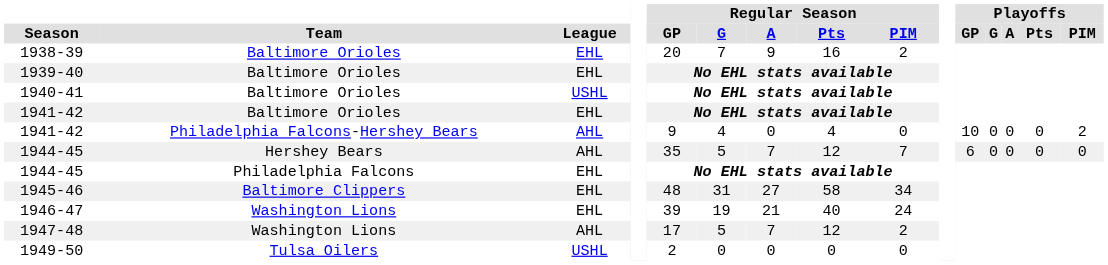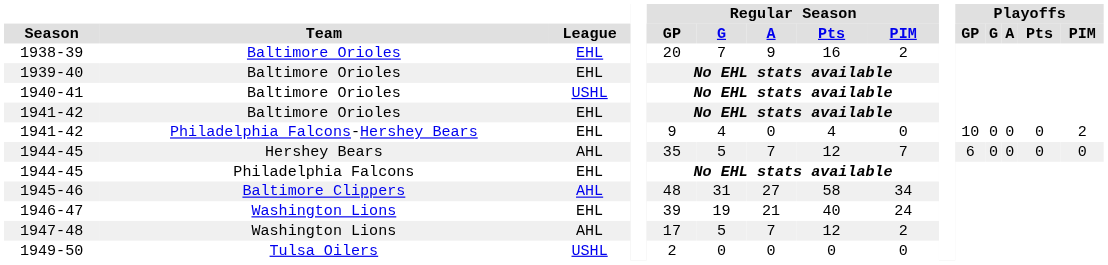 <table border="0" cellpadding="1" cellspacing="0" style="text-align:center; width:75%">
 <tr style="background:#e0e0e0;">
 <th colspan="3" style="background:#fff;"> </th>
 <th rowspan="99" style="background:#fff;"> </th>
 <th colspan="5">Regular Season</th>
 <th rowspan="99" style="background:#fff;"> </th>
 <th colspan="5">Playoffs</th>
 </tr>
 <tr style="background:#e0e0e0;">
 <th>Season</th>
 <th>Team</th>
 <th>League</th>
 <th>GP</th>
 <th><a href='#'>G</a></th>
 <th><a href='#'>A</a></th>
 <th><a href='#'>Pts</a></th>
 <th><a href='#'>PIM</a></th>
 <th>GP</th>
 <th>G</th>
 <th>A</th>
 <th>Pts</th>
 <th>PIM</th>
 </tr>
 <tr>
 <td>1938-39</td>
 <td><a href='#'>Baltimore Orioles</a></td>
 <td><a href='#'>EHL</a></td>
 <td>20</td>
 <td>7</td>
 <td>9</td>
 <td>16</td>
 <td>2</td>
 </tr>
 <tr style="background:#f0f0f0;">
 <td>1939-40</td>
 <td>Baltimore Orioles</td>
 <td>EHL</td>
 <td colspan="5" align="center"><strong><em>No EHL stats available</em></strong></td>
 </tr>
 <tr>
 <td>1940-41</td>
 <td>Baltimore Orioles</td>
 <td><a href='#'>USHL</a></td>
 <td colspan="5" align="center"><strong><em>No EHL stats available</em></strong></td>
 </tr>
 <tr style="background:#f0f0f0;">
 <td>1941-42</td>
 <td>Baltimore Orioles</td>
 <td>EHL</td>
 <td colspan="5" align="center"><strong><em>No EHL stats available</em></strong></td>
 </tr>
 <tr>
 <td>1941-42</td>
 <td><a href='#'>Philadelphia Falcons</a>-<a href='#'>Hershey Bears</a></td>
-<td><a href='#'>AHL</a></td>
+<td>EHL</td>
 <td>9</td>
 <td>4</td>
 <td>0</td>
 <td>4</td>
 <td>0</td>
 <td>10</td>
 <td>0</td>
 <td>0</td>
 <td>0</td>
 <td>2</td>
 </tr>
 <tr style="background:#f0f0f0;">
 <td>1944-45</td>
 <td>Hershey Bears</td>
 <td>AHL</td>
 <td>35</td>
 <td>5</td>
 <td>7</td>
 <td>12</td>
 <td>7</td>
 <td>6</td>
 <td>0</td>
 <td>0</td>
 <td>0</td>
 <td>0</td>
 </tr>
 <tr>
 <td>1944-45</td>
 <td>Philadelphia Falcons</td>
 <td>EHL</td>
 <td colspan="5" align="center"><strong><em>No EHL stats available</em></strong></td>
 </tr>
 <tr style="background:#f0f0f0;">
 <td>1945-46</td>
 <td><a href='#'>Baltimore Clippers</a></td>
-<td>EHL</td>
+<td><a href='#'>AHL</a></td>
 <td>48</td>
 <td>31</td>
 <td>27</td>
 <td>58</td>
 <td>34</td>
 </tr>
 <tr>
 <td>1946-47</td>
 <td><a href='#'>Washington Lions</a></td>
 <td>EHL</td>
 <td>39</td>
 <td>19</td>
 <td>21</td>
 <td>40</td>
 <td>24</td>
 </tr>
 <tr style="background:#f0f0f0;">
 <td>1947-48</td>
 <td>Washington Lions</td>
 <td>AHL</td>
 <td>17</td>
 <td>5</td>
 <td>7</td>
 <td>12</td>
 <td>2</td>
 </tr>
 <tr>
 <td>1949-50</td>
 <td><a href='#'>Tulsa Oilers</a></td>
 <td><a href='#'>USHL</a></td>
 <td>2</td>
 <td>0</td>
 <td>0</td>
 <td>0</td>
 <td>0</td>
 </tr>
 </table>
